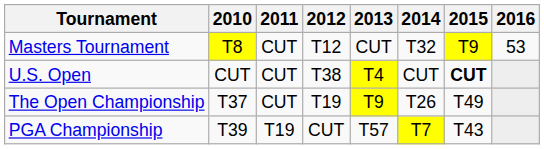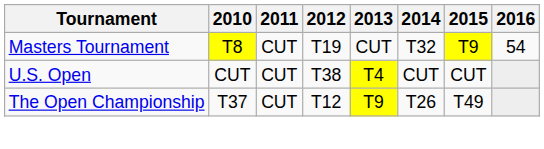 <table class="wikitable" style="font-size:95%;text-align:center;">
 <tr>
 <th>Tournament</th>
 <th>2010</th>
 <th>2011</th>
 <th>2012</th>
 <th>2013</th>
 <th>2014</th>
 <th>2015</th>
 <th>2016</th>
 </tr>
 <tr>
 <td align=left><a href='#'>Masters Tournament</a></td>
 <td style="background:yellow;">T8</td>
 <td>CUT</td>
-<td>T12</td>
+<td>T19</td>
 <td>CUT</td>
 <td>T32</td>
 <td style="background:yellow;">T9</td>
-<td>53</td>
+<td>54</td>
 </tr>
 <tr>
 <td align=left><a href='#'>U.S. Open</a></td>
 <td>CUT</td>
 <td>CUT</td>
 <td>T38</td>
 <td style="background:yellow;">T4</td>
 <td>CUT</td>
-<td><strong>CUT</strong></td>
+<td>CUT</td>
 <td style="background:#eeeeee;"></td>
 </tr>
 <tr>
 <td align=left><a href='#'>The Open Championship</a></td>
 <td>T37</td>
 <td>CUT</td>
-<td>T19</td>
+<td>T12</td>
 <td style="background:yellow;">T9</td>
 <td>T26</td>
 <td>T49</td>
 <td style="background:#eeeeee;"></td>
 </tr>
-<tr>
-<td align=left><a href='#'>PGA Championship</a></td>
-<td>T39</td>
-<td>T19</td>
-<td>CUT</td>
-<td>T57</td>
-<td style="background:yellow;">T7</td>
-<td>T43</td>
-<td style="background:#eeeeee;"></td>
-</tr>
 </table>
